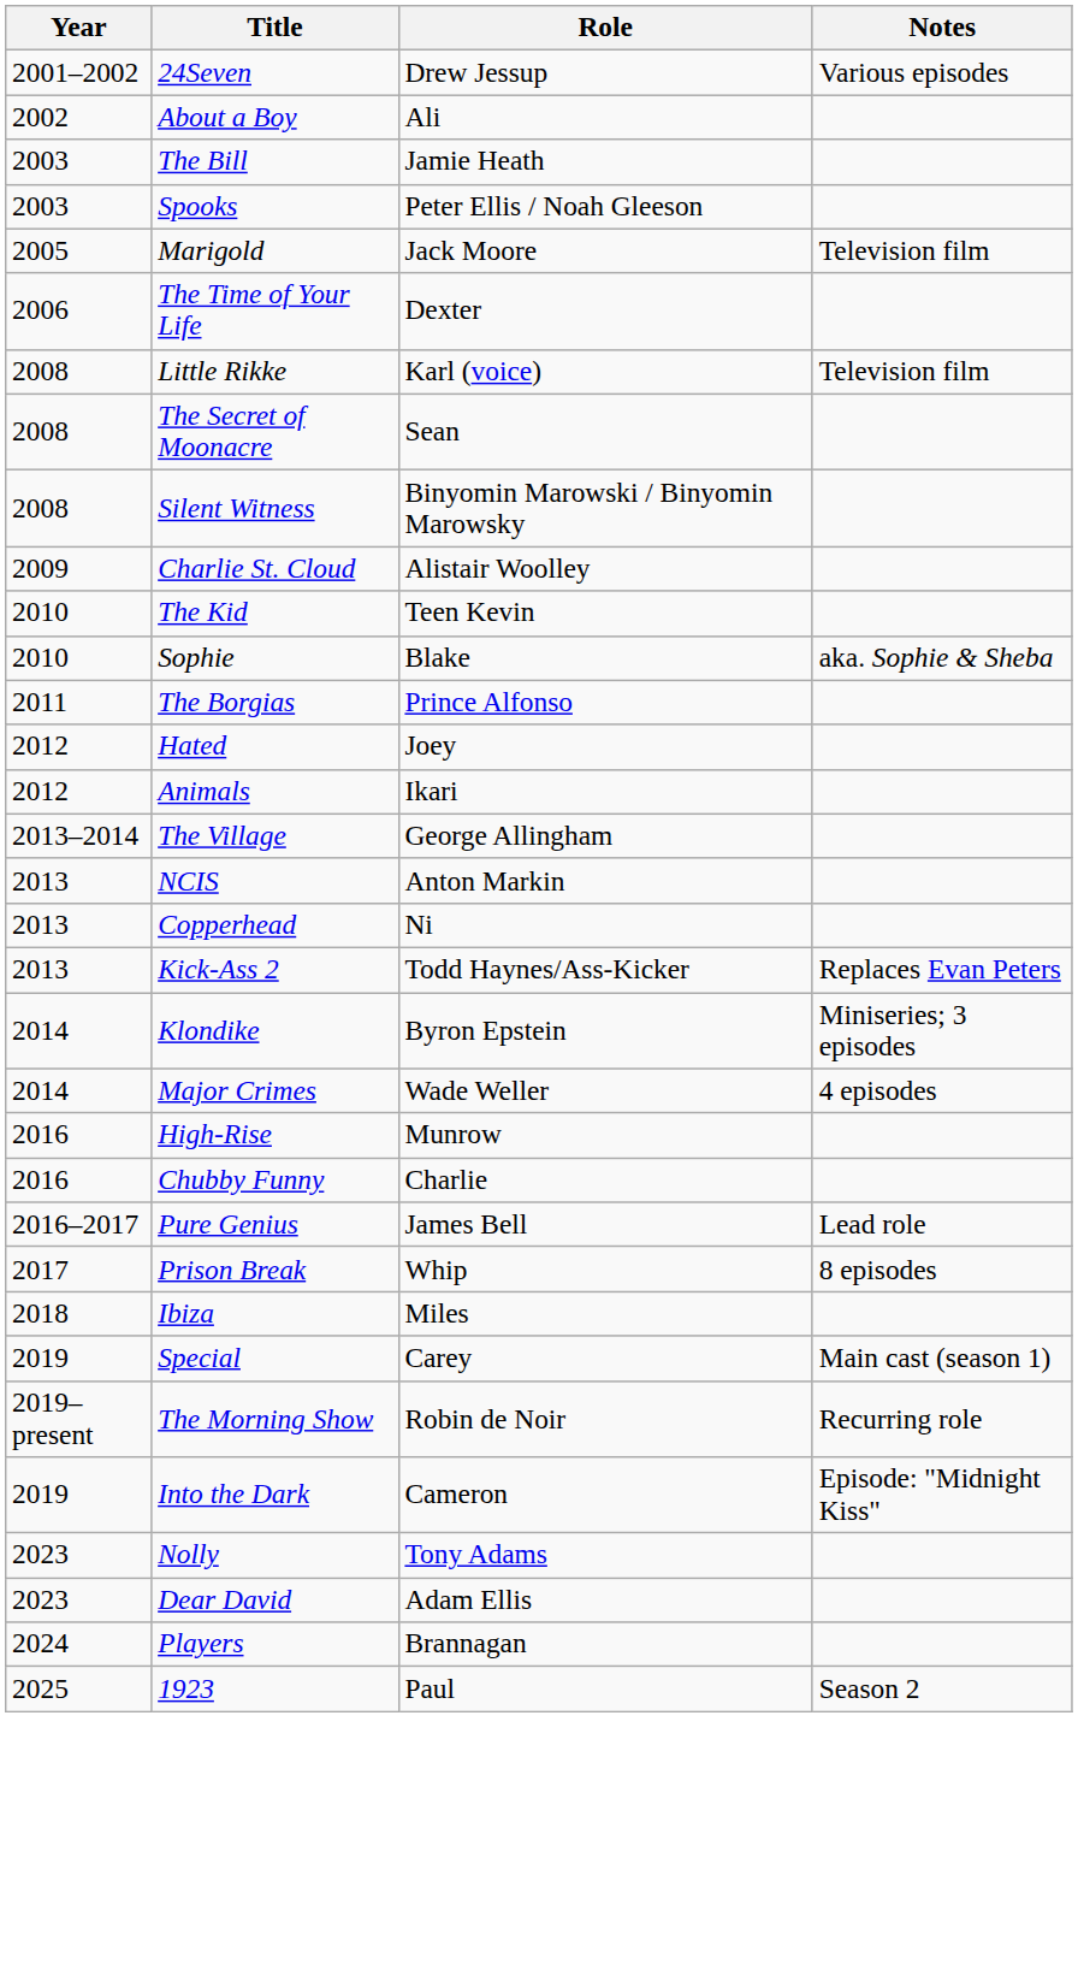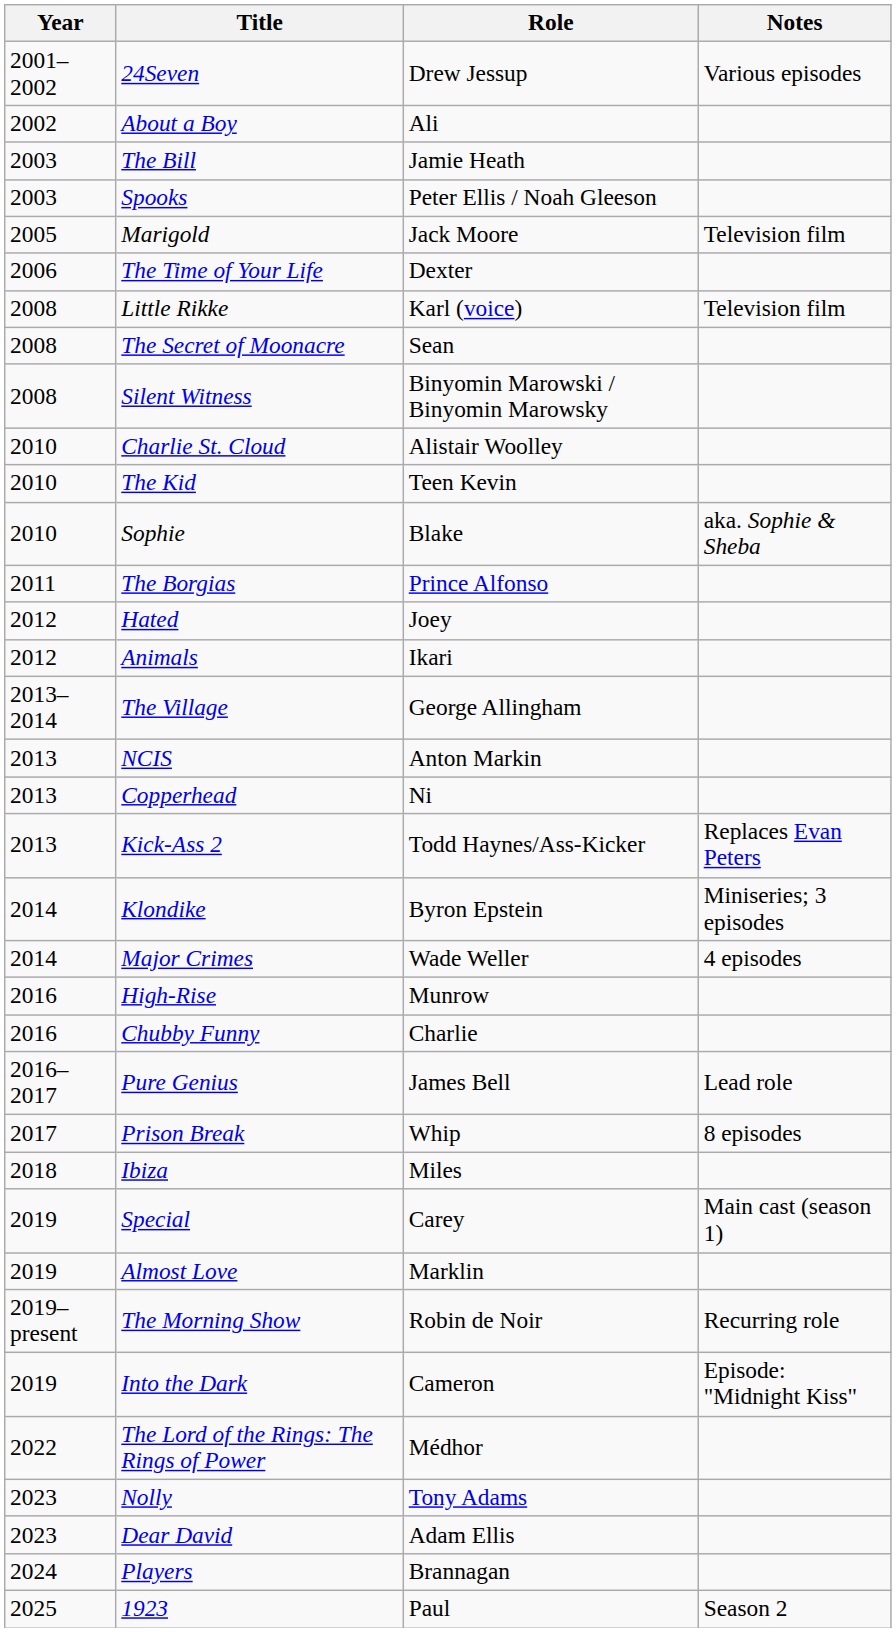 <table class="wikitable sortable">
 <tr>
 <th>Year</th>
 <th>Title</th>
 <th>Role</th>
 <th class="unsortable">Notes</th>
 </tr>
 <tr>
 <td>2001–2002</td>
 <td><em><a href='#'>24Seven</a></em></td>
 <td>Drew Jessup</td>
 <td>Various episodes</td>
 </tr>
 <tr>
 <td>2002</td>
 <td><em><a href='#'>About a Boy</a></em></td>
 <td>Ali</td>
 <td></td>
 </tr>
 <tr>
 <td>2003</td>
 <td><em><a href='#'>The Bill</a></em></td>
 <td>Jamie Heath</td>
 <td></td>
 </tr>
 <tr>
 <td>2003</td>
 <td><em><a href='#'>Spooks</a></em></td>
 <td>Peter Ellis / Noah Gleeson</td>
 <td></td>
 </tr>
 <tr>
 <td>2005</td>
 <td><em>Marigold</em></td>
 <td>Jack Moore</td>
 <td>Television film</td>
 </tr>
 <tr>
 <td>2006</td>
 <td><em><a href='#'>The Time of Your Life</a></em></td>
 <td>Dexter</td>
 <td></td>
 </tr>
 <tr>
 <td>2008</td>
 <td><em>Little Rikke</em></td>
 <td>Karl (<a href='#'>voice</a>)</td>
 <td>Television film</td>
 </tr>
 <tr>
 <td>2008</td>
 <td><em><a href='#'>The Secret of Moonacre</a></em></td>
 <td>Sean</td>
 <td></td>
 </tr>
 <tr>
 <td>2008</td>
 <td><em><a href='#'>Silent Witness</a></em></td>
 <td>Binyomin Marowski / Binyomin Marowsky</td>
 <td></td>
 </tr>
 <tr>
-<td>2009</td>
+<td>2010</td>
 <td><em><a href='#'>Charlie St. Cloud</a></em></td>
 <td>Alistair Woolley</td>
 <td></td>
 </tr>
 <tr>
 <td>2010</td>
 <td><em><a href='#'>The Kid</a></em></td>
 <td>Teen Kevin</td>
 <td></td>
 </tr>
 <tr>
 <td>2010</td>
 <td><em>Sophie</em></td>
 <td>Blake</td>
 <td>aka. <em>Sophie & Sheba</em></td>
 </tr>
 <tr>
 <td>2011</td>
 <td><em><a href='#'>The Borgias</a></em></td>
 <td><a href='#'>Prince Alfonso</a></td>
 <td></td>
 </tr>
 <tr>
 <td>2012</td>
 <td><em><a href='#'>Hated</a></em></td>
 <td>Joey</td>
 <td></td>
 </tr>
 <tr>
 <td>2012</td>
 <td><em><a href='#'>Animals</a></em></td>
 <td>Ikari</td>
 <td></td>
 </tr>
 <tr>
 <td>2013–2014</td>
 <td><em><a href='#'>The Village</a></em></td>
 <td>George Allingham</td>
 <td></td>
 </tr>
 <tr>
 <td>2013</td>
 <td><em><a href='#'>NCIS</a></em></td>
 <td>Anton Markin</td>
 <td></td>
 </tr>
 <tr>
 <td>2013</td>
 <td><em><a href='#'>Copperhead</a></em></td>
 <td>Ni</td>
 <td></td>
 </tr>
 <tr>
 <td>2013</td>
 <td><em><a href='#'>Kick-Ass 2</a></em></td>
 <td>Todd Haynes/Ass-Kicker</td>
 <td>Replaces <a href='#'>Evan Peters</a></td>
 </tr>
 <tr>
 <td>2014</td>
 <td><em><a href='#'>Klondike</a></em></td>
 <td>Byron Epstein</td>
 <td>Miniseries; 3 episodes</td>
 </tr>
 <tr>
 <td>2014</td>
 <td><em><a href='#'>Major Crimes</a></em></td>
 <td>Wade Weller</td>
 <td>4 episodes</td>
 </tr>
 <tr>
 <td>2016</td>
 <td><em><a href='#'>High-Rise</a></em></td>
 <td>Munrow</td>
 <td></td>
 </tr>
 <tr>
 <td>2016</td>
 <td><em><a href='#'>Chubby Funny</a></em></td>
 <td>Charlie</td>
 <td></td>
 </tr>
 <tr>
 <td>2016–2017</td>
 <td><em><a href='#'>Pure Genius</a></em></td>
 <td>James Bell</td>
 <td>Lead role</td>
 </tr>
 <tr>
 <td>2017</td>
 <td><em><a href='#'>Prison Break</a></em></td>
 <td>Whip</td>
 <td>8 episodes</td>
 </tr>
 <tr>
 <td>2018</td>
 <td><em><a href='#'>Ibiza</a></em></td>
 <td>Miles</td>
 <td></td>
 </tr>
 <tr>
 <td>2019</td>
 <td><em><a href='#'>Special</a></em></td>
 <td>Carey</td>
 <td>Main cast (season 1)</td>
 </tr>
 <tr>
+<td>2019</td>
+<td><em><a href='#'>Almost Love</a></em></td>
+<td>Marklin</td>
+<td></td>
+</tr>
+<tr>
 <td>2019–present</td>
 <td><em><a href='#'>The Morning Show</a></em></td>
 <td>Robin de Noir</td>
 <td>Recurring role</td>
 </tr>
 <tr>
 <td>2019</td>
 <td><em><a href='#'>Into the Dark</a></em></td>
 <td>Cameron</td>
 <td>Episode: "Midnight Kiss"</td>
+</tr>
+<tr>
+<td>2022</td>
+<td><em><a href='#'>The Lord of the Rings: The Rings of Power</a></em></td>
+<td>Médhor</td>
+<td></td>
 </tr>
 <tr>
 <td>2023</td>
 <td><em><a href='#'>Nolly</a></em></td>
 <td><a href='#'>Tony Adams</a></td>
 <td></td>
 </tr>
 <tr>
 <td>2023</td>
 <td><em><a href='#'>Dear David</a></em></td>
 <td>Adam Ellis</td>
 <td></td>
 </tr>
 <tr>
 <td>2024</td>
 <td><em><a href='#'>Players</a></em></td>
 <td>Brannagan</td>
 <td></td>
 </tr>
 <tr>
 <td>2025</td>
 <td><em><a href='#'>1923</a></em></td>
 <td>Paul</td>
 <td>Season 2</td>
 </tr>
 </table>
